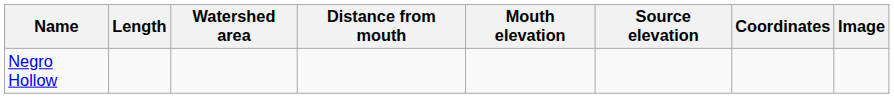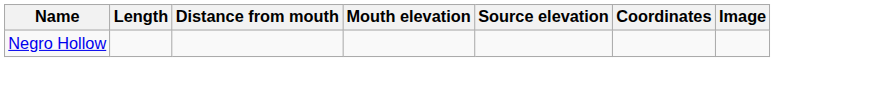 <table class="wikitable">
 <tr>
 <th>Name</th>
 <th>Length</th>
-<th>Watershed area</th>
 <th>Distance from mouth</th>
 <th>Mouth elevation</th>
 <th>Source elevation</th>
 <th>Coordinates</th>
 <th class="unsortable">Image</th>
 </tr>
 <tr>
 <td><a href='#'>Negro Hollow</a></td>
 <td></td>
 <td></td>
 <td></td>
 <td></td>
 <td></td>
 <td></td>
-<td></td>
 </tr>
 </table>
